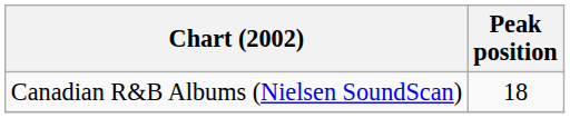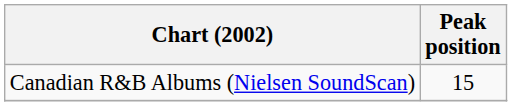 <table class="wikitable sortable plainrowheaders">
 <tr>
 <th>Chart (2002)</th>
 <th>Peak<br>position</th>
 </tr>
 <tr>
 <td>Canadian R&B Albums (<a href='#'>Nielsen SoundScan</a>)</td>
-<td style="text-align:center;">18</td>
+<td style="text-align:center;">15</td>
 </tr>
 <tr>
 </tr>
 <tr>
 </tr>
 <tr>
 </tr>
 </table>
